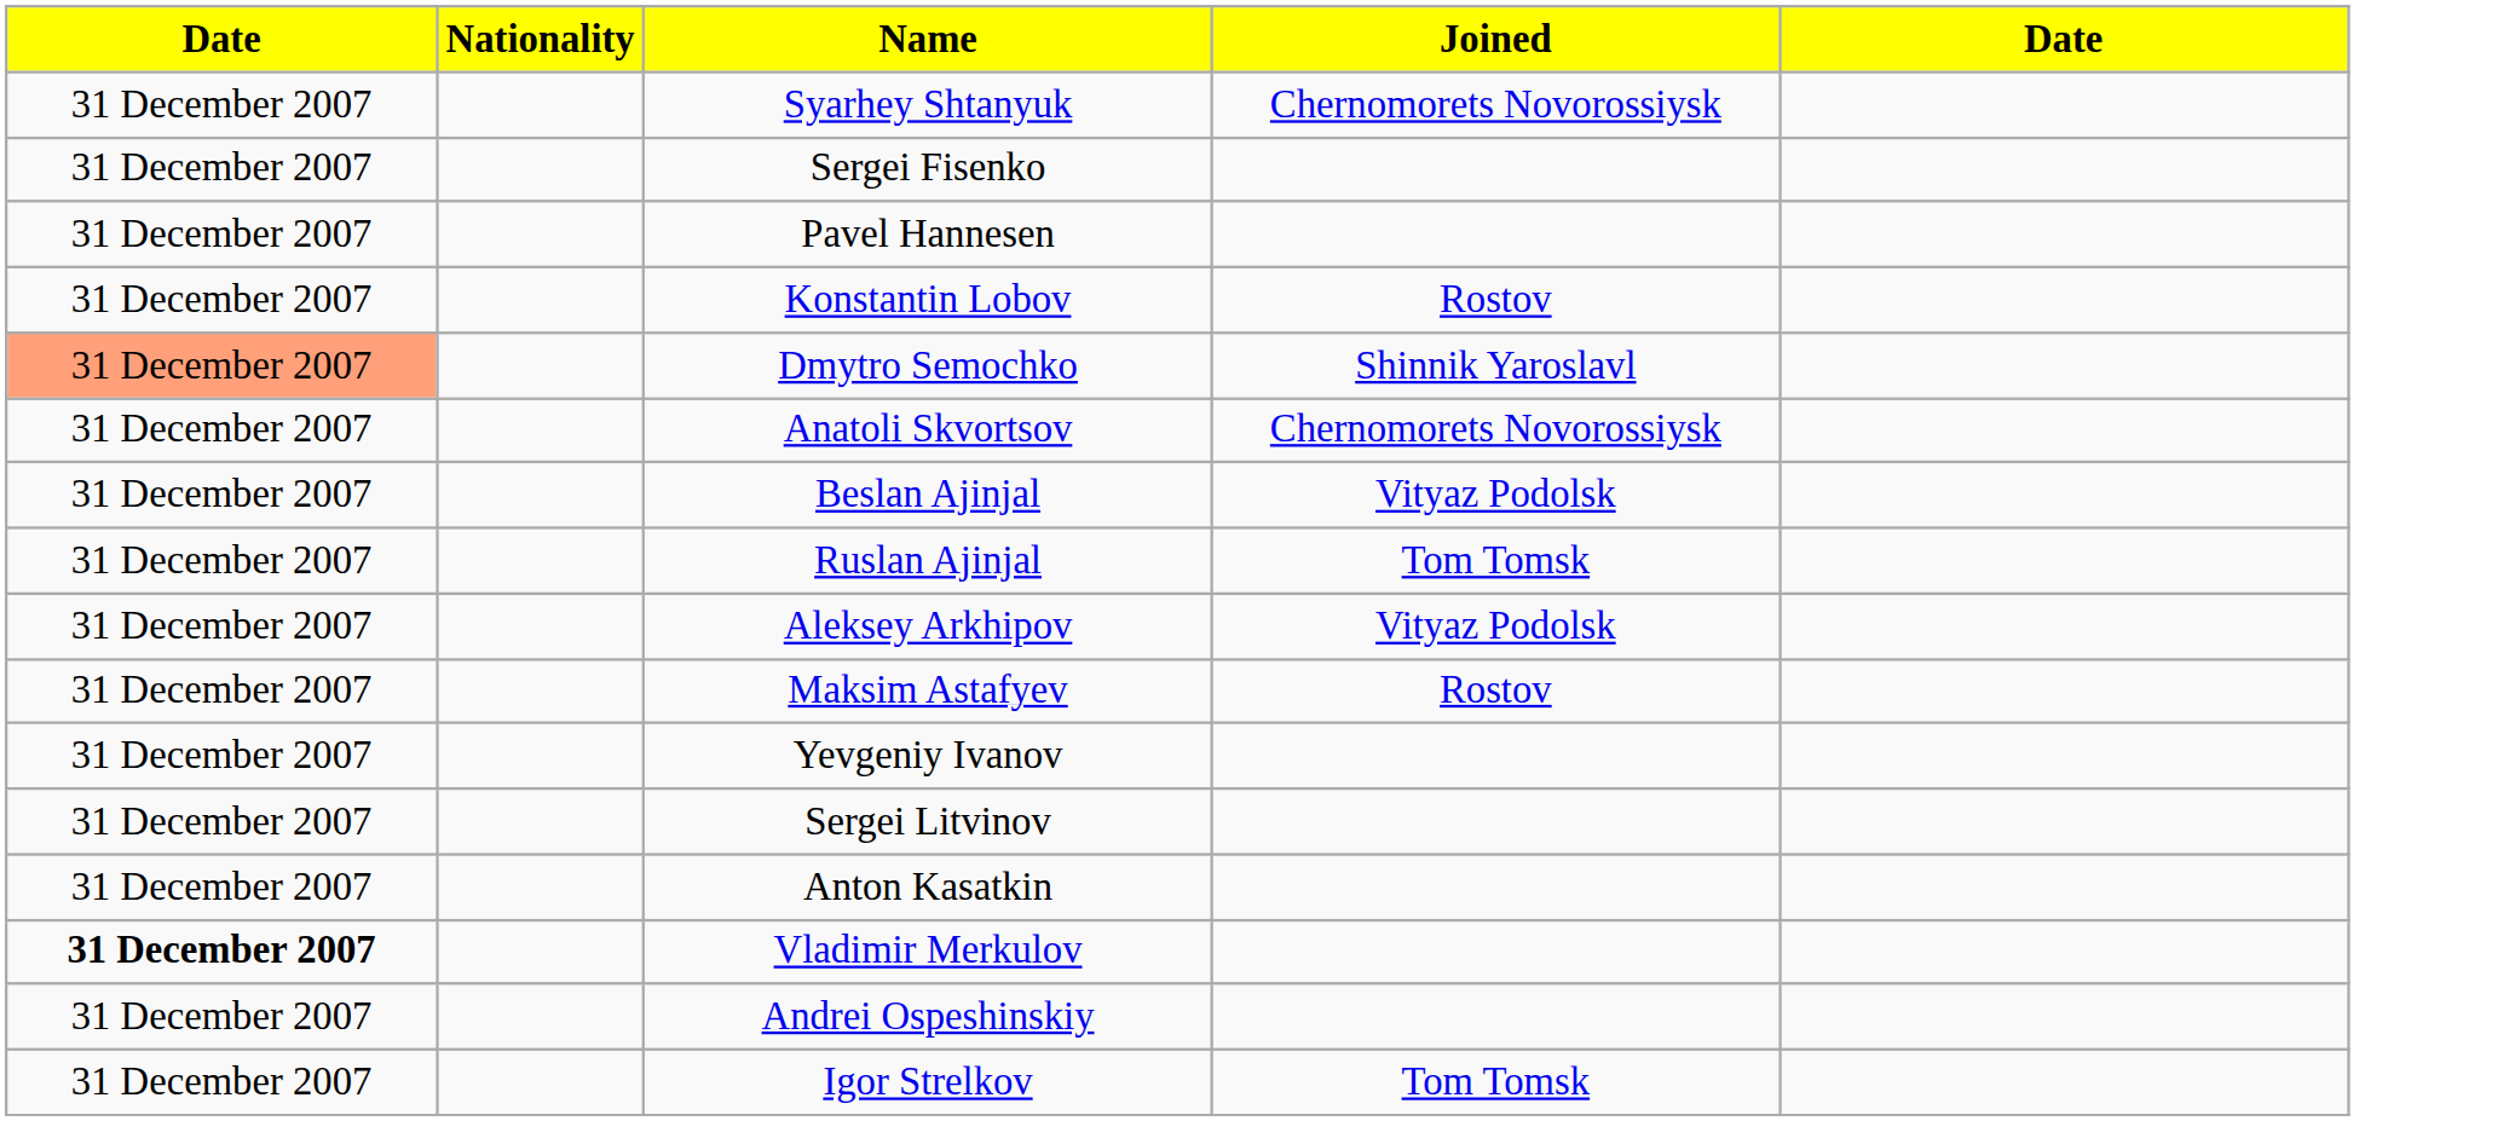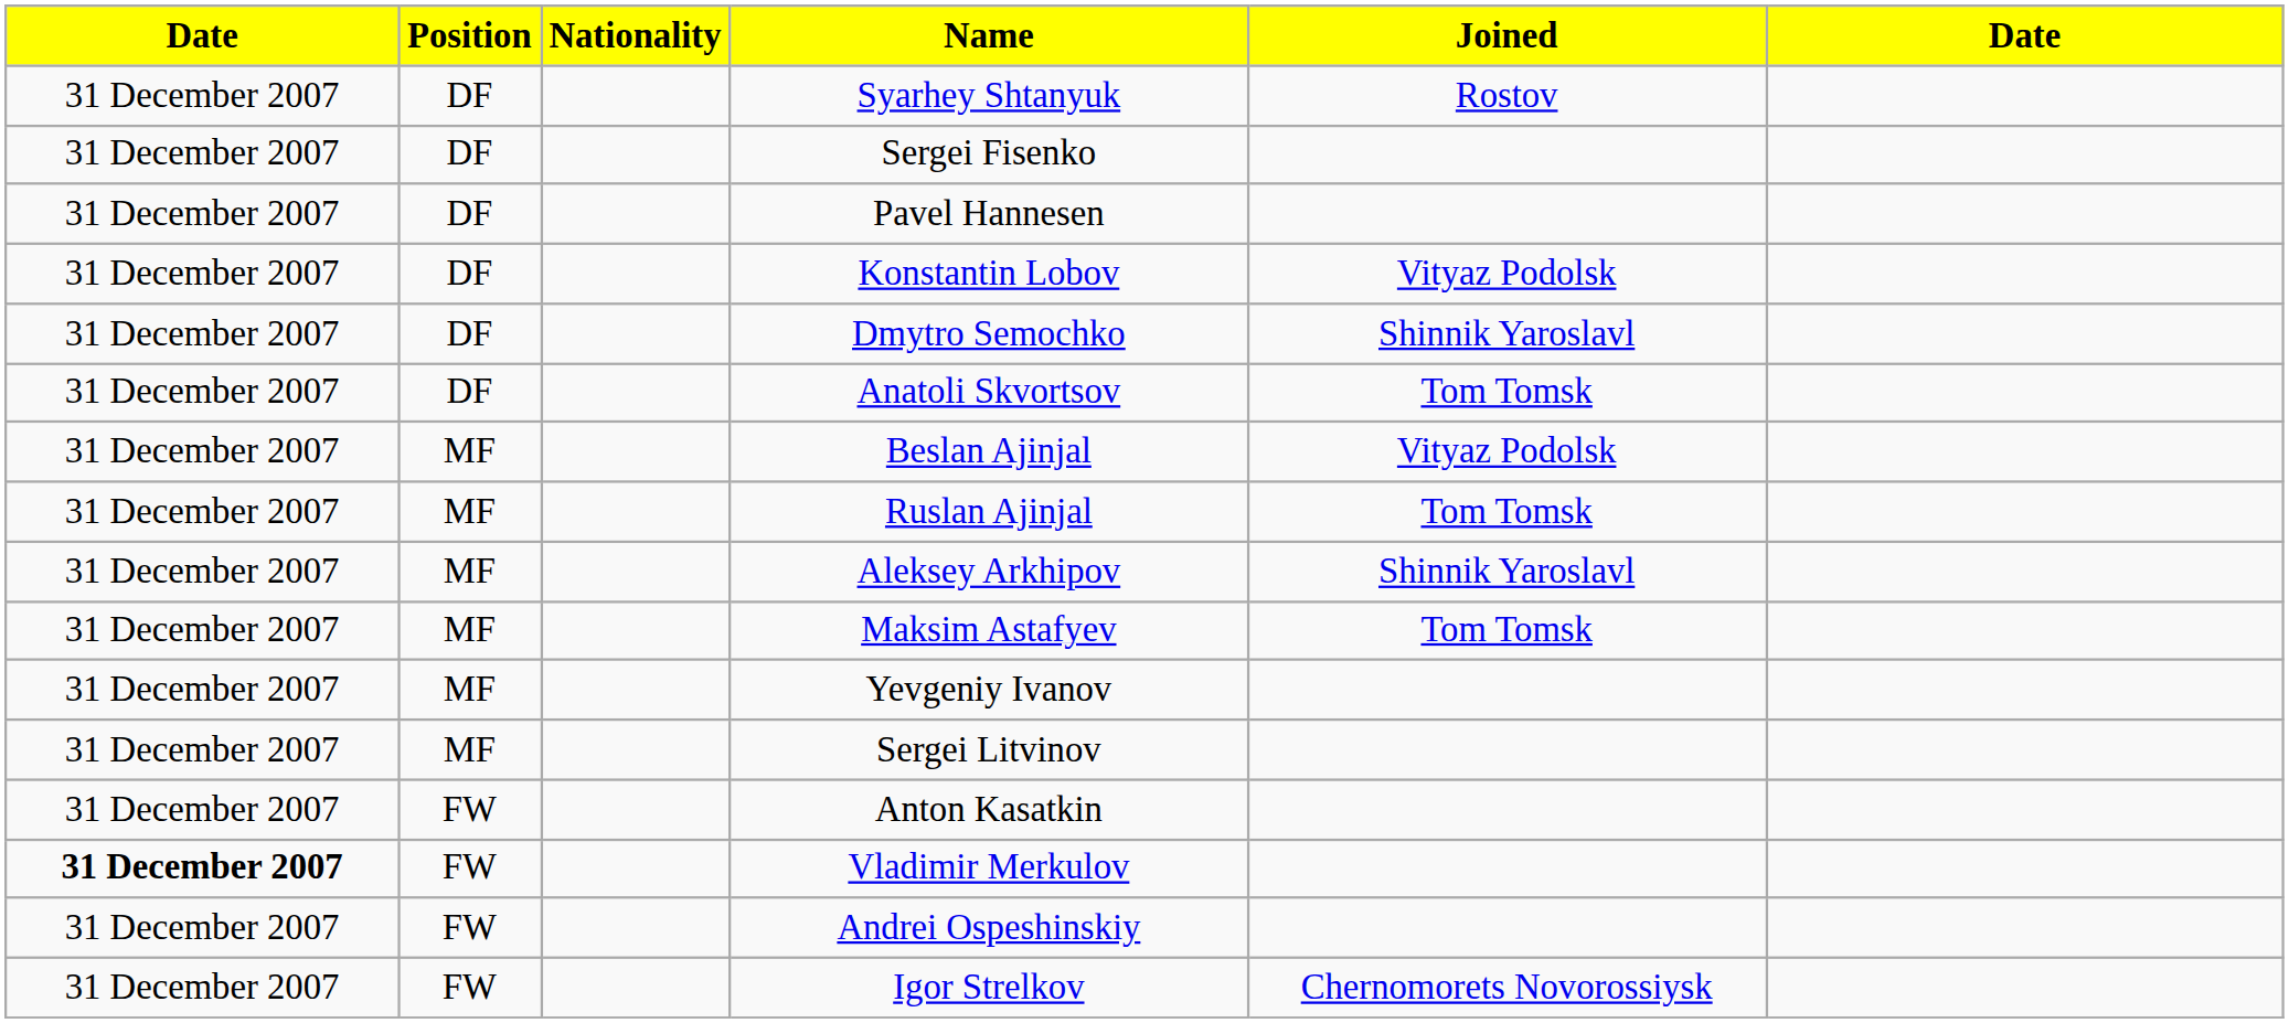 <table class="wikitable"  style="text-align:center; font-size:90%; ">
 <tr>
 <th style="background:#FFFF00; color:black; width:150px;">Date</th>
+<th style="background:#FFFF00; color:black; width:50px;">Position</th>
 <th style="background:#FFFF00; color:black; width:50px;">Nationality</th>
 <th style="background:#FFFF00; color:black; width:200px;">Name</th>
 <th style="background:#FFFF00; color:black; width:200px;">Joined</th>
 <th style="background:#FFFF00; color:black; width:200px;">Date</th>
 </tr>
 <tr>
 <td>31 December 2007</td>
+<td>DF</td>
 <td></td>
 <td><a href='#'>Syarhey Shtanyuk</a></td>
-<td><a href='#'>Chernomorets Novorossiysk</a></td>
+<td><a href='#'>Rostov</a></td>
 <td></td>
 </tr>
 <tr>
 <td>31 December 2007</td>
+<td>DF</td>
 <td></td>
 <td>Sergei Fisenko</td>
 <td></td>
 <td></td>
 </tr>
 <tr>
 <td>31 December 2007</td>
+<td>DF</td>
 <td></td>
 <td>Pavel Hannesen</td>
 <td></td>
 <td></td>
 </tr>
 <tr>
 <td>31 December 2007</td>
+<td>DF</td>
 <td></td>
 <td><a href='#'>Konstantin Lobov</a></td>
-<td><a href='#'>Rostov</a></td>
+<td><a href='#'>Vityaz Podolsk</a></td>
 <td></td>
 </tr>
 <tr>
-<td style="background: lightsalmon;">31 December 2007</td>
+<td>31 December 2007</td>
+<td>DF</td>
 <td></td>
 <td><a href='#'>Dmytro Semochko</a></td>
 <td><a href='#'>Shinnik Yaroslavl</a></td>
 <td></td>
 </tr>
 <tr>
 <td>31 December 2007</td>
+<td>DF</td>
 <td></td>
 <td><a href='#'>Anatoli Skvortsov</a></td>
-<td><a href='#'>Chernomorets Novorossiysk</a></td>
+<td><a href='#'>Tom Tomsk</a></td>
 <td></td>
 </tr>
 <tr>
 <td>31 December 2007</td>
+<td>MF</td>
 <td></td>
 <td><a href='#'>Beslan Ajinjal</a></td>
 <td><a href='#'>Vityaz Podolsk</a></td>
 <td></td>
 </tr>
 <tr>
 <td>31 December 2007</td>
+<td>MF</td>
 <td></td>
 <td><a href='#'>Ruslan Ajinjal</a></td>
 <td><a href='#'>Tom Tomsk</a></td>
 <td></td>
 </tr>
 <tr>
 <td>31 December 2007</td>
+<td>MF</td>
 <td></td>
 <td><a href='#'>Aleksey Arkhipov</a></td>
-<td><a href='#'>Vityaz Podolsk</a></td>
+<td><a href='#'>Shinnik Yaroslavl</a></td>
 <td></td>
 </tr>
 <tr>
 <td>31 December 2007</td>
+<td>MF</td>
 <td></td>
 <td><a href='#'>Maksim Astafyev</a></td>
-<td><a href='#'>Rostov</a></td>
+<td><a href='#'>Tom Tomsk</a></td>
 <td></td>
 </tr>
 <tr>
 <td>31 December 2007</td>
+<td>MF</td>
 <td></td>
 <td>Yevgeniy Ivanov</td>
 <td></td>
 <td></td>
 </tr>
 <tr>
 <td>31 December 2007</td>
+<td>MF</td>
 <td></td>
 <td>Sergei Litvinov</td>
 <td></td>
 <td></td>
 </tr>
 <tr>
 <td>31 December 2007</td>
+<td>FW</td>
 <td></td>
 <td>Anton Kasatkin</td>
 <td></td>
 <td></td>
 </tr>
 <tr>
 <td><strong>31 December 2007</strong></td>
+<td>FW</td>
 <td></td>
 <td><a href='#'>Vladimir Merkulov</a></td>
 <td></td>
 <td></td>
 </tr>
 <tr>
 <td>31 December 2007</td>
+<td>FW</td>
 <td></td>
 <td><a href='#'>Andrei Ospeshinskiy</a></td>
 <td></td>
 <td></td>
 </tr>
 <tr>
 <td>31 December 2007</td>
+<td>FW</td>
 <td></td>
 <td><a href='#'>Igor Strelkov</a></td>
-<td><a href='#'>Tom Tomsk</a></td>
+<td><a href='#'>Chernomorets Novorossiysk</a></td>
 <td></td>
 </tr>
 </table>
